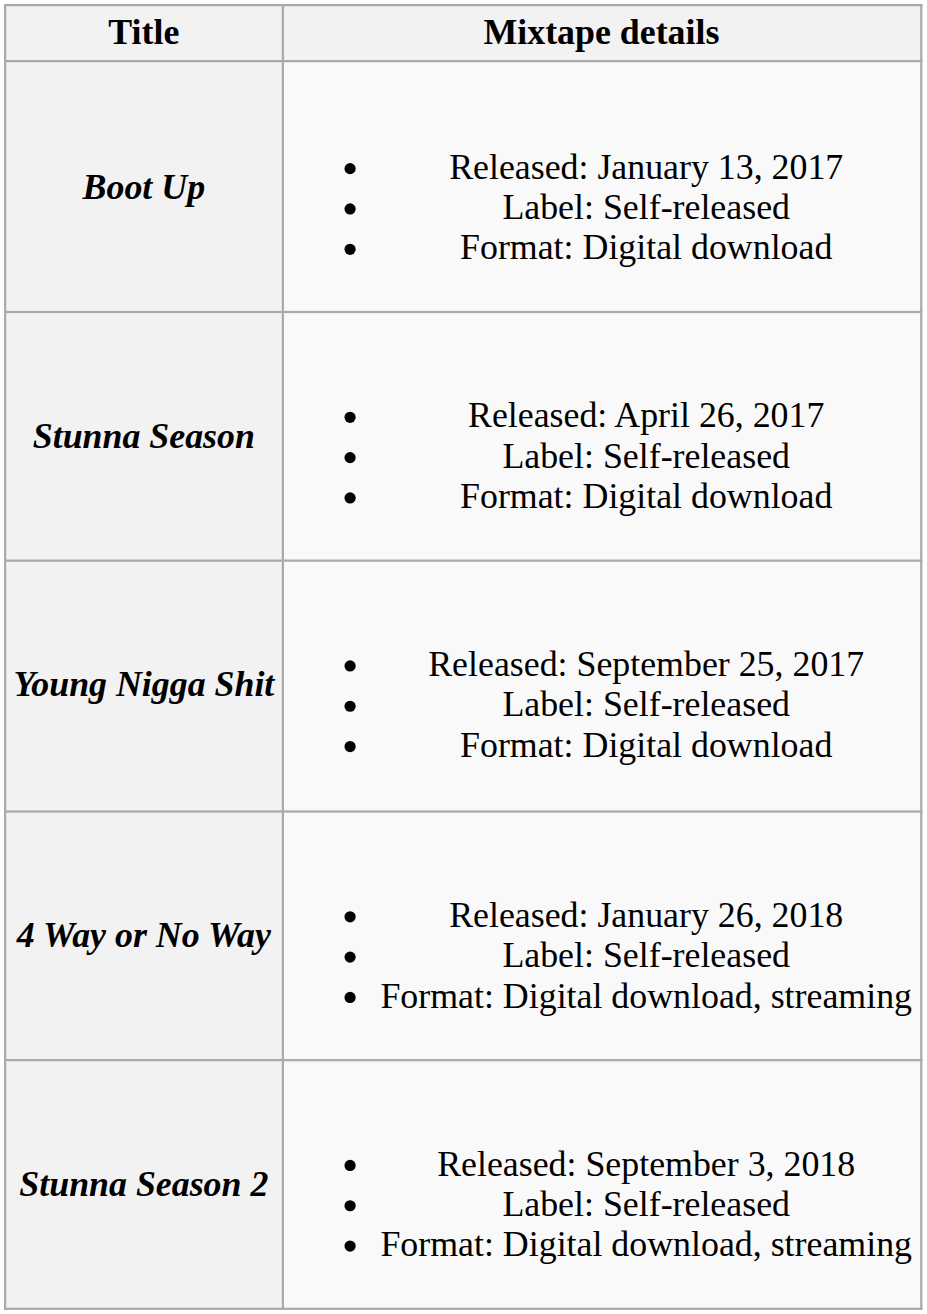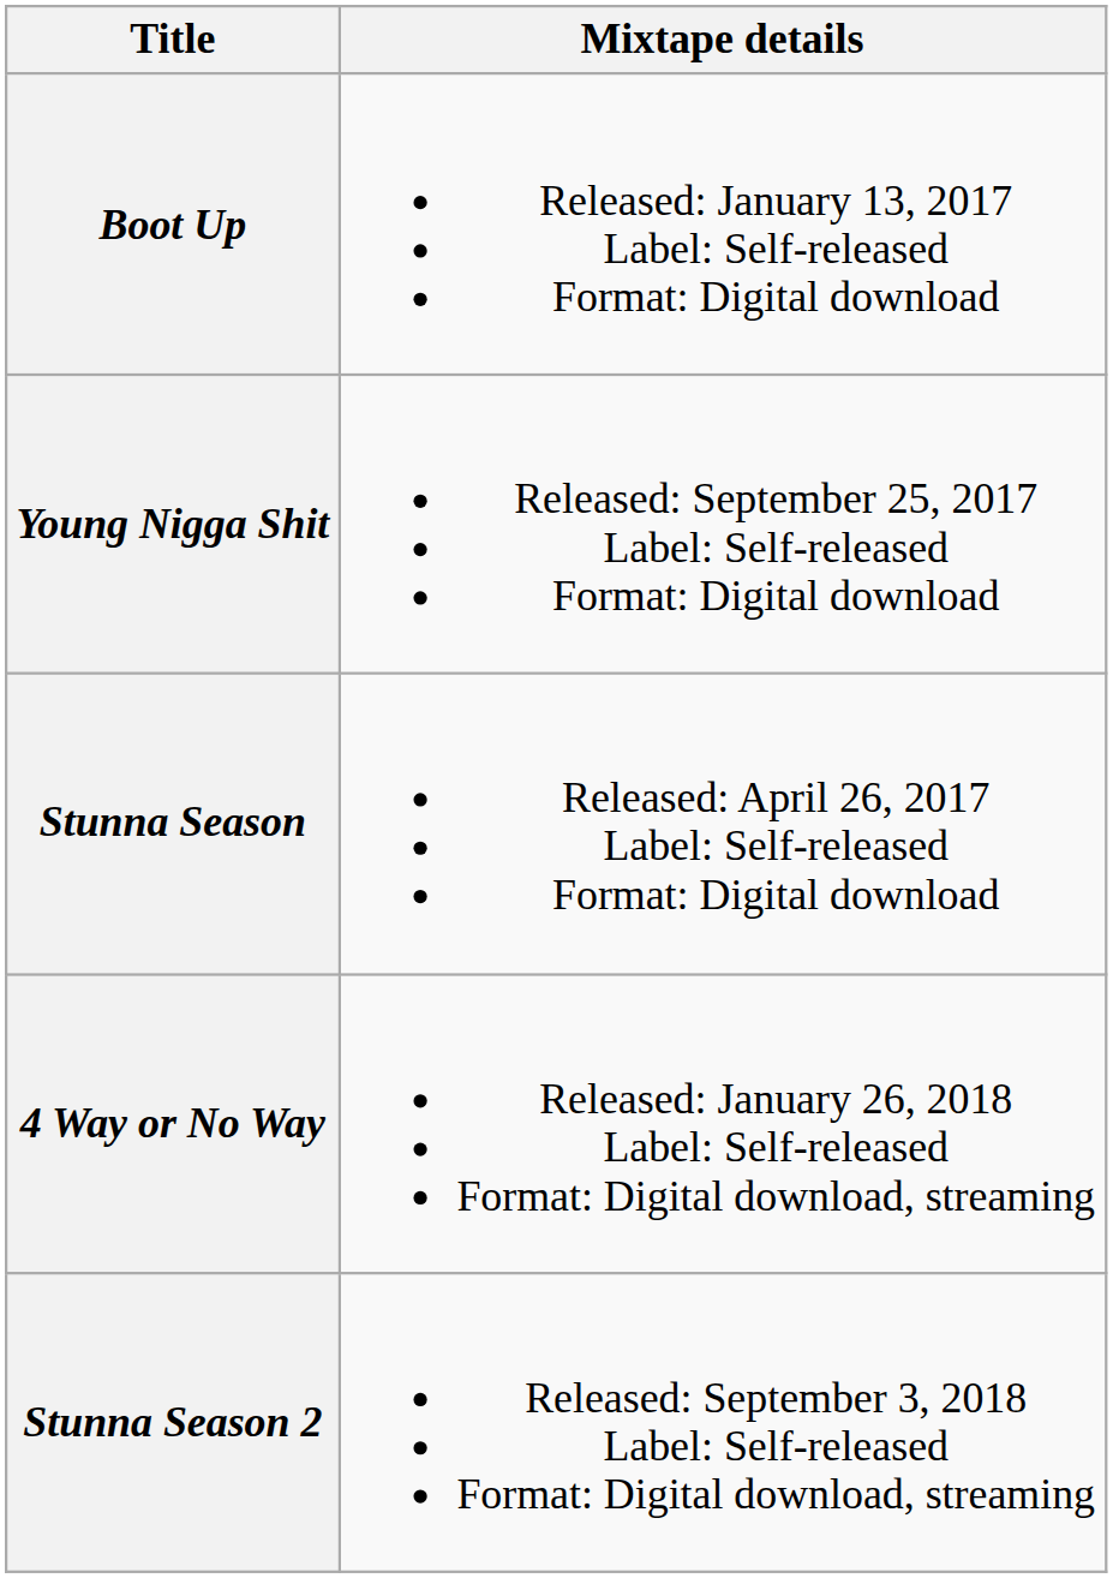 <table class="wikitable plainrowheaders" style="text-align:center;">
 <tr>
 <th>Title</th>
 <th>Mixtape details</th>
 </tr>
 <tr>
 <th scope="row"><em>Boot Up</em></th>
 <td><br><ul><li>Released: January 13, 2017</li><li>Label: Self-released</li><li>Format: Digital download</li></ul></td>
 </tr>
 <tr>
+<th scope="row"><em>Young Nigga Shit</em></th>
+<td><br><ul><li>Released: September 25, 2017</li><li>Label: Self-released</li><li>Format: Digital download</li></ul></td>
+</tr>
+<tr>
 <th scope="row"><em>Stunna Season</em></th>
 <td><br><ul><li>Released: April 26, 2017</li><li>Label: Self-released</li><li>Format: Digital download</li></ul></td>
-</tr>
-<tr>
-<th scope="row"><em>Young Nigga Shit</em></th>
-<td><br><ul><li>Released: September 25, 2017</li><li>Label: Self-released</li><li>Format: Digital download</li></ul></td>
 </tr>
 <tr>
 <th scope="row"><em>4 Way or No Way</em></th>
 <td><br><ul><li>Released: January 26, 2018</li><li>Label: Self-released</li><li>Format: Digital download, streaming</li></ul></td>
 </tr>
 <tr>
 <th scope="row"><em>Stunna Season 2</em></th>
 <td><br><ul><li>Released: September 3, 2018</li><li>Label: Self-released</li><li>Format: Digital download, streaming</li></ul></td>
 </tr>
 </table>
